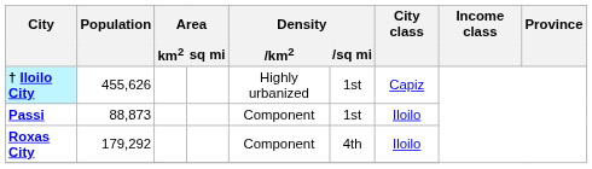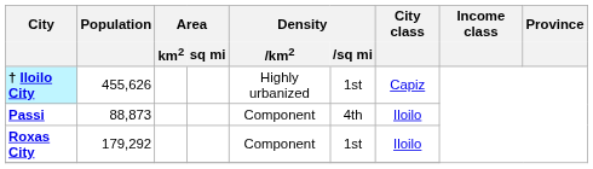 <table class="wikitable sortable collapsible" style="text-align:center;background-color:initial;font-size:90%;">
 <tr>
 <th scope="col" style="border-bottom:none;" class="unsortable">City</th>
 <th scope="col" style="border-bottom:none;">Population </th>
 <th scope="col" style="border-bottom:none;" colspan=2>Area</th>
 <th scope="col" style="border-bottom:none;" colspan=2>Density</th>
 <th scope="col" style="border-bottom:none;" class=>City class</th>
 <th scope="col" style="border-bottom:none;">Income class</th>
 <th scope="col" style="border-bottom:none;">Province</th>
 </tr>
 <tr>
 <th scope="col" style="border:none;"></th>
 <th scope="col" style="border-top:none;"></th>
 <th scope="col" style="border-style:none none solid solid;">km<sup>2</sup></th>
 <th scope="col" style="border-style:none solid solid none;white-space:nowrap;" class="unsortable">sq mi</th>
 <th scope="col" style="border-style:none none solid solid;">/km<sup>2</sup></th>
 <th scope="col" style="border-style:none solid solid none;white-space:nowrap;" class="unsortable">/sq mi</th>
 <th scope="col" style="border-top:none;"></th>
 <th scope="col" style="border-top:none;"></th>
 <th scope="col" style="border-top:none;"></th>
 </tr>
 <tr>
 <th scope="row" style="text-align:left;background-color:#BFF5FF;border-right:0;">† <a href='#'>Iloilo City</a></th>
 <td style="text-align:right;">455,626</td>
 <td></td>
 <td></td>
 <td style="text-align:center;">Highly urbanized</td>
 <td>1st</td>
 <td style="text-align:center;"><a href='#'>Capiz</a></td>
 </tr>
 <tr>
 <th scope="row" style="text-align:left;background-color:initial;"><a href='#'>Passi</a></th>
 <td style="text-align:right;">88,873</td>
 <td></td>
 <td></td>
 <td style="text-align:center;">Component</td>
-<td>1st</td>
+<td>4th</td>
 <td style="text-align:center;"><a href='#'>Iloilo</a></td>
 </tr>
 <tr>
 <th scope="row" style="text-align:left;background-color:initial;"><a href='#'>Roxas City</a></th>
 <td style="text-align:right;">179,292</td>
 <td></td>
 <td></td>
 <td style="text-align:center;">Component</td>
-<td>4th</td>
+<td>1st</td>
 <td style="text-align:center;"><a href='#'>Iloilo</a></td>
 </tr>
 <tr>
 </tr>
 </table>
